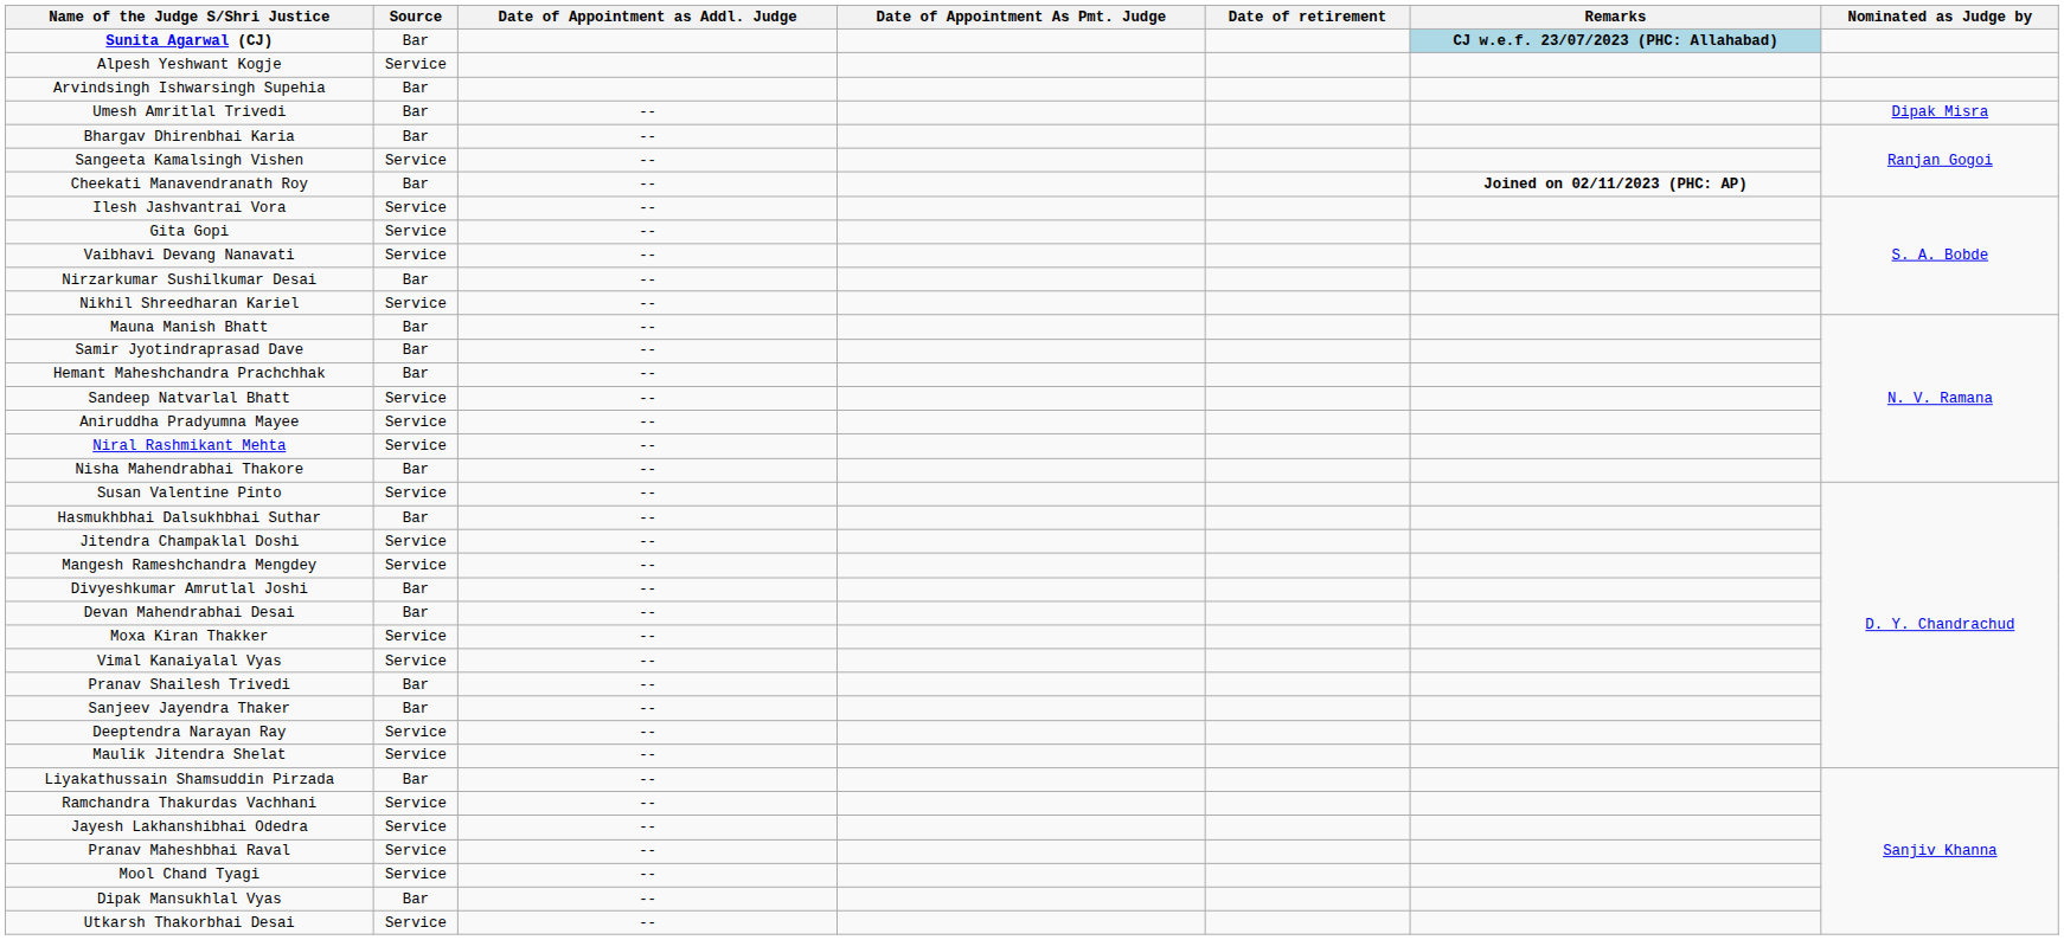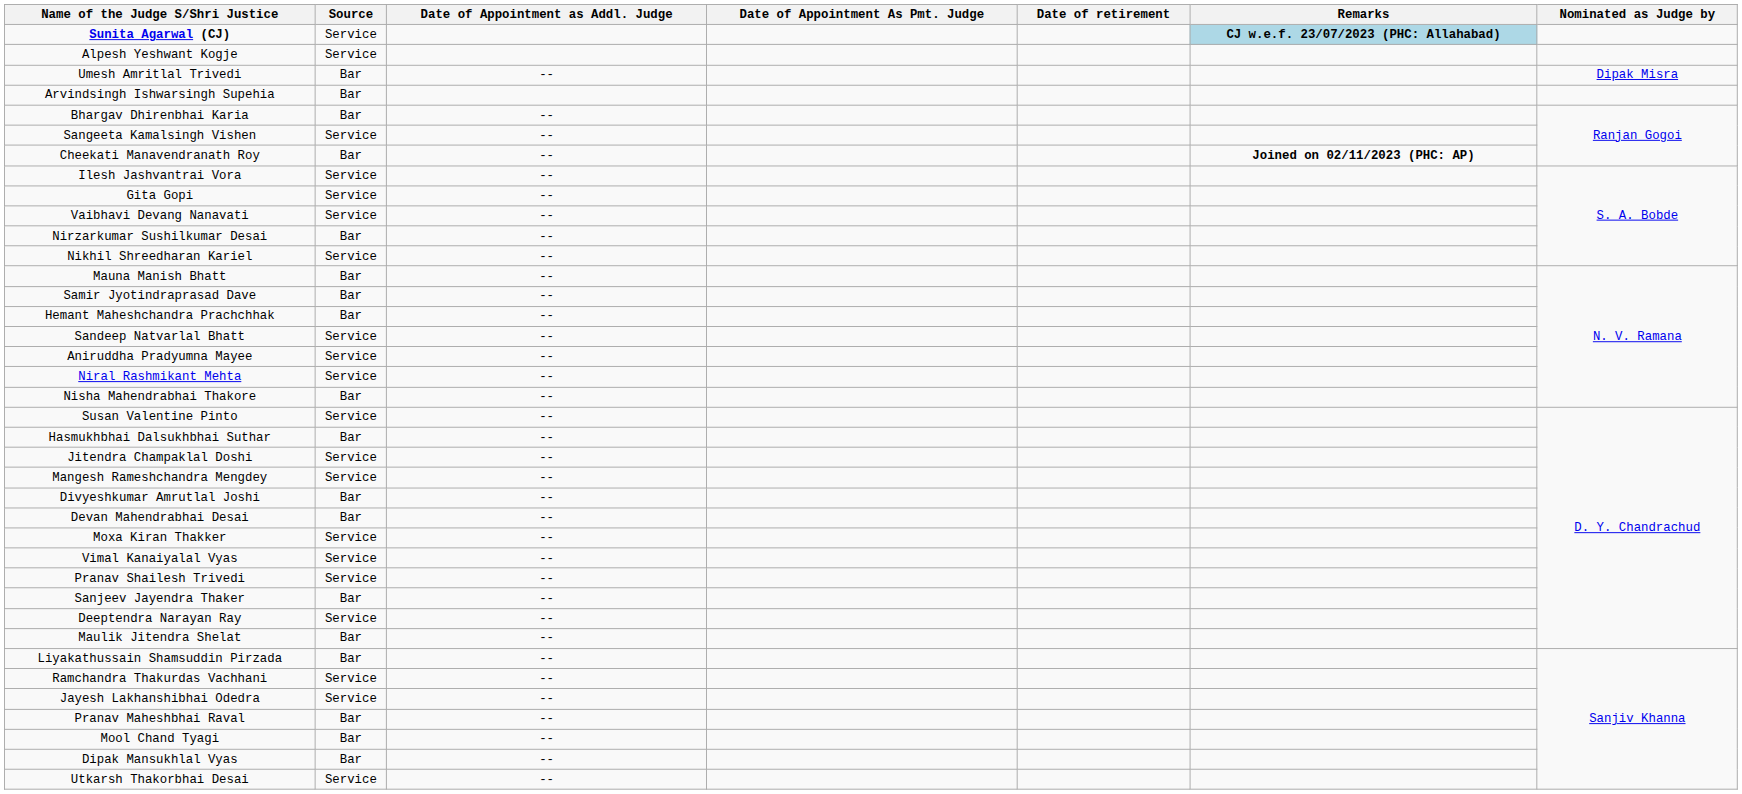 <table class="wikitable sortable static-row-numbers static-row-header" style="text-align:center" width="92%">
 <tr>
 <th>Name of the Judge S/Shri Justice</th>
 <th>Source</th>
 <th>Date of Appointment as Addl. Judge</th>
 <th>Date of Appointment As Pmt. Judge</th>
 <th>Date of retirement</th>
 <th>Remarks</th>
 <th>Nominated as Judge by</th>
 </tr>
 <tr>
 <td><strong><a href='#'>Sunita Agarwal</a> (CJ)</strong></td>
-<td>Bar</td>
+<td>Service</td>
 <td></td>
 <td></td>
 <td></td>
 <td style="background: lightblue;"><strong>CJ w.e.f. 23/07/2023 (PHC: Allahabad)</strong></td>
 <td></td>
 </tr>
 <tr>
 <td>Alpesh Yeshwant Kogje</td>
 <td>Service</td>
 <td></td>
 <td></td>
 <td></td>
 <td></td>
 <td></td>
 </tr>
 <tr>
+<td>Umesh Amritlal Trivedi</td>
+<td>Bar</td>
+<td>--</td>
+<td></td>
+<td></td>
+<td></td>
+<td><a href='#'>Dipak Misra</a></td>
+</tr>
+<tr>
 <td>Arvindsingh Ishwarsingh Supehia</td>
 <td>Bar</td>
 <td></td>
 <td></td>
 <td></td>
 <td></td>
 <td></td>
-</tr>
-<tr>
-<td>Umesh Amritlal Trivedi</td>
-<td>Bar</td>
-<td>--</td>
-<td></td>
-<td></td>
-<td></td>
-<td><a href='#'>Dipak Misra</a></td>
 </tr>
 <tr>
 <td>Bhargav Dhirenbhai Karia</td>
 <td>Bar</td>
 <td>--</td>
 <td></td>
 <td></td>
 <td></td>
 <td rowspan="3"><a href='#'>Ranjan Gogoi</a></td>
 </tr>
 <tr>
 <td>Sangeeta Kamalsingh Vishen</td>
 <td>Service</td>
 <td>--</td>
 <td></td>
 <td></td>
 <td></td>
 </tr>
 <tr>
 <td>Cheekati Manavendranath Roy</td>
 <td>Bar</td>
 <td>--</td>
 <td></td>
 <td></td>
 <td><strong>Joined on 02/11/2023 (PHC: AP)</strong></td>
 </tr>
 <tr>
 <td>Ilesh Jashvantrai Vora</td>
 <td>Service</td>
 <td>--</td>
 <td></td>
 <td></td>
 <td></td>
 <td rowspan="5"><a href='#'>S. A. Bobde</a></td>
 </tr>
 <tr>
 <td>Gita Gopi</td>
 <td>Service</td>
 <td>--</td>
 <td></td>
 <td></td>
 <td></td>
 </tr>
 <tr>
 <td>Vaibhavi Devang Nanavati</td>
 <td>Service</td>
 <td>--</td>
 <td></td>
 <td></td>
 <td></td>
 </tr>
 <tr>
 <td>Nirzarkumar Sushilkumar Desai</td>
 <td>Bar</td>
 <td>--</td>
 <td></td>
 <td></td>
 <td></td>
 </tr>
 <tr>
 <td>Nikhil Shreedharan Kariel</td>
 <td>Service</td>
 <td>--</td>
 <td></td>
 <td></td>
 <td></td>
 </tr>
 <tr>
 <td>Mauna Manish Bhatt</td>
 <td>Bar</td>
 <td>--</td>
 <td></td>
 <td></td>
 <td></td>
 <td rowspan="7"><a href='#'>N. V. Ramana</a></td>
 </tr>
 <tr>
 <td>Samir Jyotindraprasad Dave</td>
 <td>Bar</td>
 <td>--</td>
 <td></td>
 <td></td>
 <td></td>
 </tr>
 <tr>
 <td>Hemant Maheshchandra Prachchhak</td>
 <td>Bar</td>
 <td>--</td>
 <td></td>
 <td></td>
 <td></td>
 </tr>
 <tr>
 <td>Sandeep Natvarlal Bhatt</td>
 <td>Service</td>
 <td>--</td>
 <td></td>
 <td></td>
 <td></td>
 </tr>
 <tr>
 <td>Aniruddha Pradyumna Mayee</td>
 <td>Service</td>
 <td>--</td>
 <td></td>
 <td></td>
 <td></td>
 </tr>
 <tr>
 <td><a href='#'>Niral Rashmikant Mehta</a></td>
 <td>Service</td>
 <td>--</td>
 <td></td>
 <td></td>
 <td></td>
 </tr>
 <tr>
 <td>Nisha Mahendrabhai Thakore</td>
 <td>Bar</td>
 <td>--</td>
 <td></td>
 <td></td>
 <td></td>
 </tr>
 <tr>
 <td>Susan Valentine Pinto</td>
 <td>Service</td>
 <td>--</td>
 <td></td>
 <td></td>
 <td></td>
 <td rowspan="12"><a href='#'>D. Y. Chandrachud</a></td>
 </tr>
 <tr>
 <td>Hasmukhbhai Dalsukhbhai Suthar</td>
 <td>Bar</td>
 <td>--</td>
 <td></td>
 <td></td>
 <td></td>
 </tr>
 <tr>
 <td>Jitendra Champaklal Doshi</td>
 <td>Service</td>
 <td>--</td>
 <td></td>
 <td></td>
 <td></td>
 </tr>
 <tr>
 <td>Mangesh Rameshchandra Mengdey</td>
 <td>Service</td>
 <td>--</td>
 <td></td>
 <td></td>
 <td></td>
 </tr>
 <tr>
 <td>Divyeshkumar Amrutlal Joshi</td>
 <td>Bar</td>
 <td>--</td>
 <td></td>
 <td></td>
 <td></td>
 </tr>
 <tr>
 <td>Devan Mahendrabhai Desai</td>
 <td>Bar</td>
 <td>--</td>
 <td></td>
 <td></td>
 <td></td>
 </tr>
 <tr>
 <td>Moxa Kiran Thakker</td>
 <td>Service</td>
 <td>--</td>
 <td></td>
 <td></td>
 <td></td>
 </tr>
 <tr>
 <td>Vimal Kanaiyalal Vyas</td>
 <td>Service</td>
 <td>--</td>
 <td></td>
 <td></td>
 <td></td>
 </tr>
 <tr>
 <td>Pranav Shailesh Trivedi</td>
-<td>Bar</td>
+<td>Service</td>
 <td>--</td>
 <td></td>
 <td></td>
 <td></td>
 </tr>
 <tr>
 <td>Sanjeev Jayendra Thaker</td>
 <td>Bar</td>
 <td>--</td>
 <td></td>
 <td></td>
 <td></td>
 </tr>
 <tr>
 <td>Deeptendra Narayan Ray</td>
 <td>Service</td>
 <td>--</td>
 <td></td>
 <td></td>
 <td></td>
 </tr>
 <tr>
 <td>Maulik Jitendra Shelat</td>
-<td>Service</td>
+<td>Bar</td>
 <td>--</td>
 <td></td>
 <td></td>
 <td></td>
 </tr>
 <tr>
 <td>Liyakathussain Shamsuddin Pirzada</td>
 <td>Bar</td>
 <td>--</td>
 <td></td>
 <td></td>
 <td></td>
 <td rowspan="7"><a href='#'>Sanjiv Khanna</a></td>
 </tr>
 <tr>
 <td>Ramchandra Thakurdas Vachhani</td>
 <td>Service</td>
 <td>--</td>
 <td></td>
 <td></td>
 <td></td>
 </tr>
 <tr>
 <td>Jayesh Lakhanshibhai Odedra</td>
 <td>Service</td>
 <td>--</td>
 <td></td>
 <td></td>
 <td></td>
 </tr>
 <tr>
 <td>Pranav Maheshbhai Raval</td>
-<td>Service</td>
+<td>Bar</td>
 <td>--</td>
 <td></td>
 <td></td>
 <td></td>
 </tr>
 <tr>
 <td>Mool Chand Tyagi</td>
-<td>Service</td>
+<td>Bar</td>
 <td>--</td>
 <td></td>
 <td></td>
 <td></td>
 </tr>
 <tr>
 <td>Dipak Mansukhlal Vyas</td>
 <td>Bar</td>
 <td>--</td>
 <td></td>
 <td></td>
 <td></td>
 </tr>
 <tr>
 <td>Utkarsh Thakorbhai Desai</td>
 <td>Service</td>
 <td>--</td>
 <td></td>
 <td></td>
 <td></td>
 </tr>
 </table>
